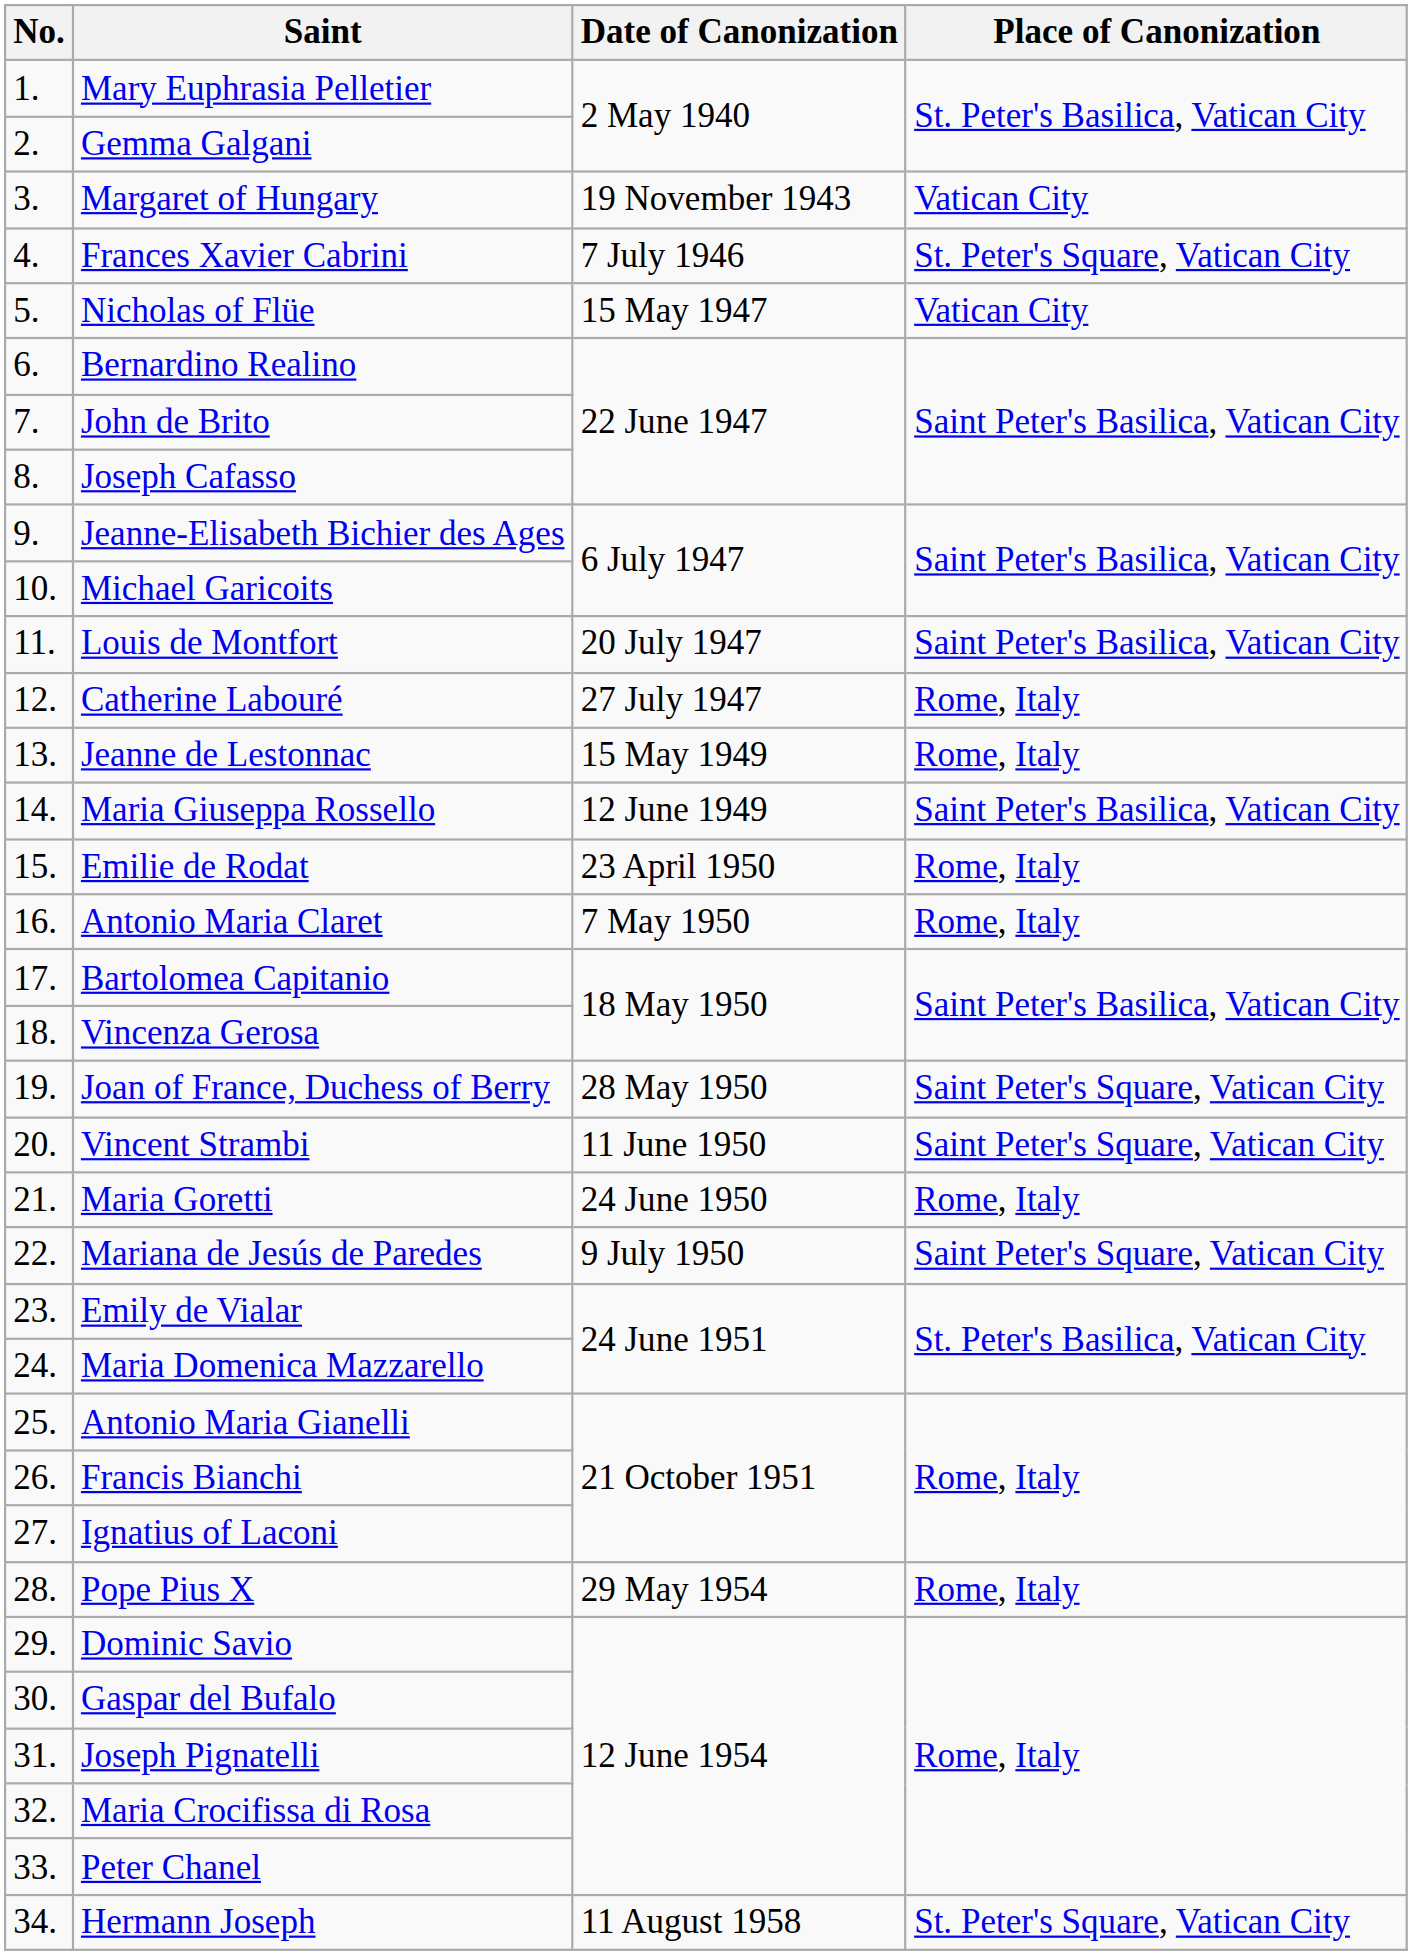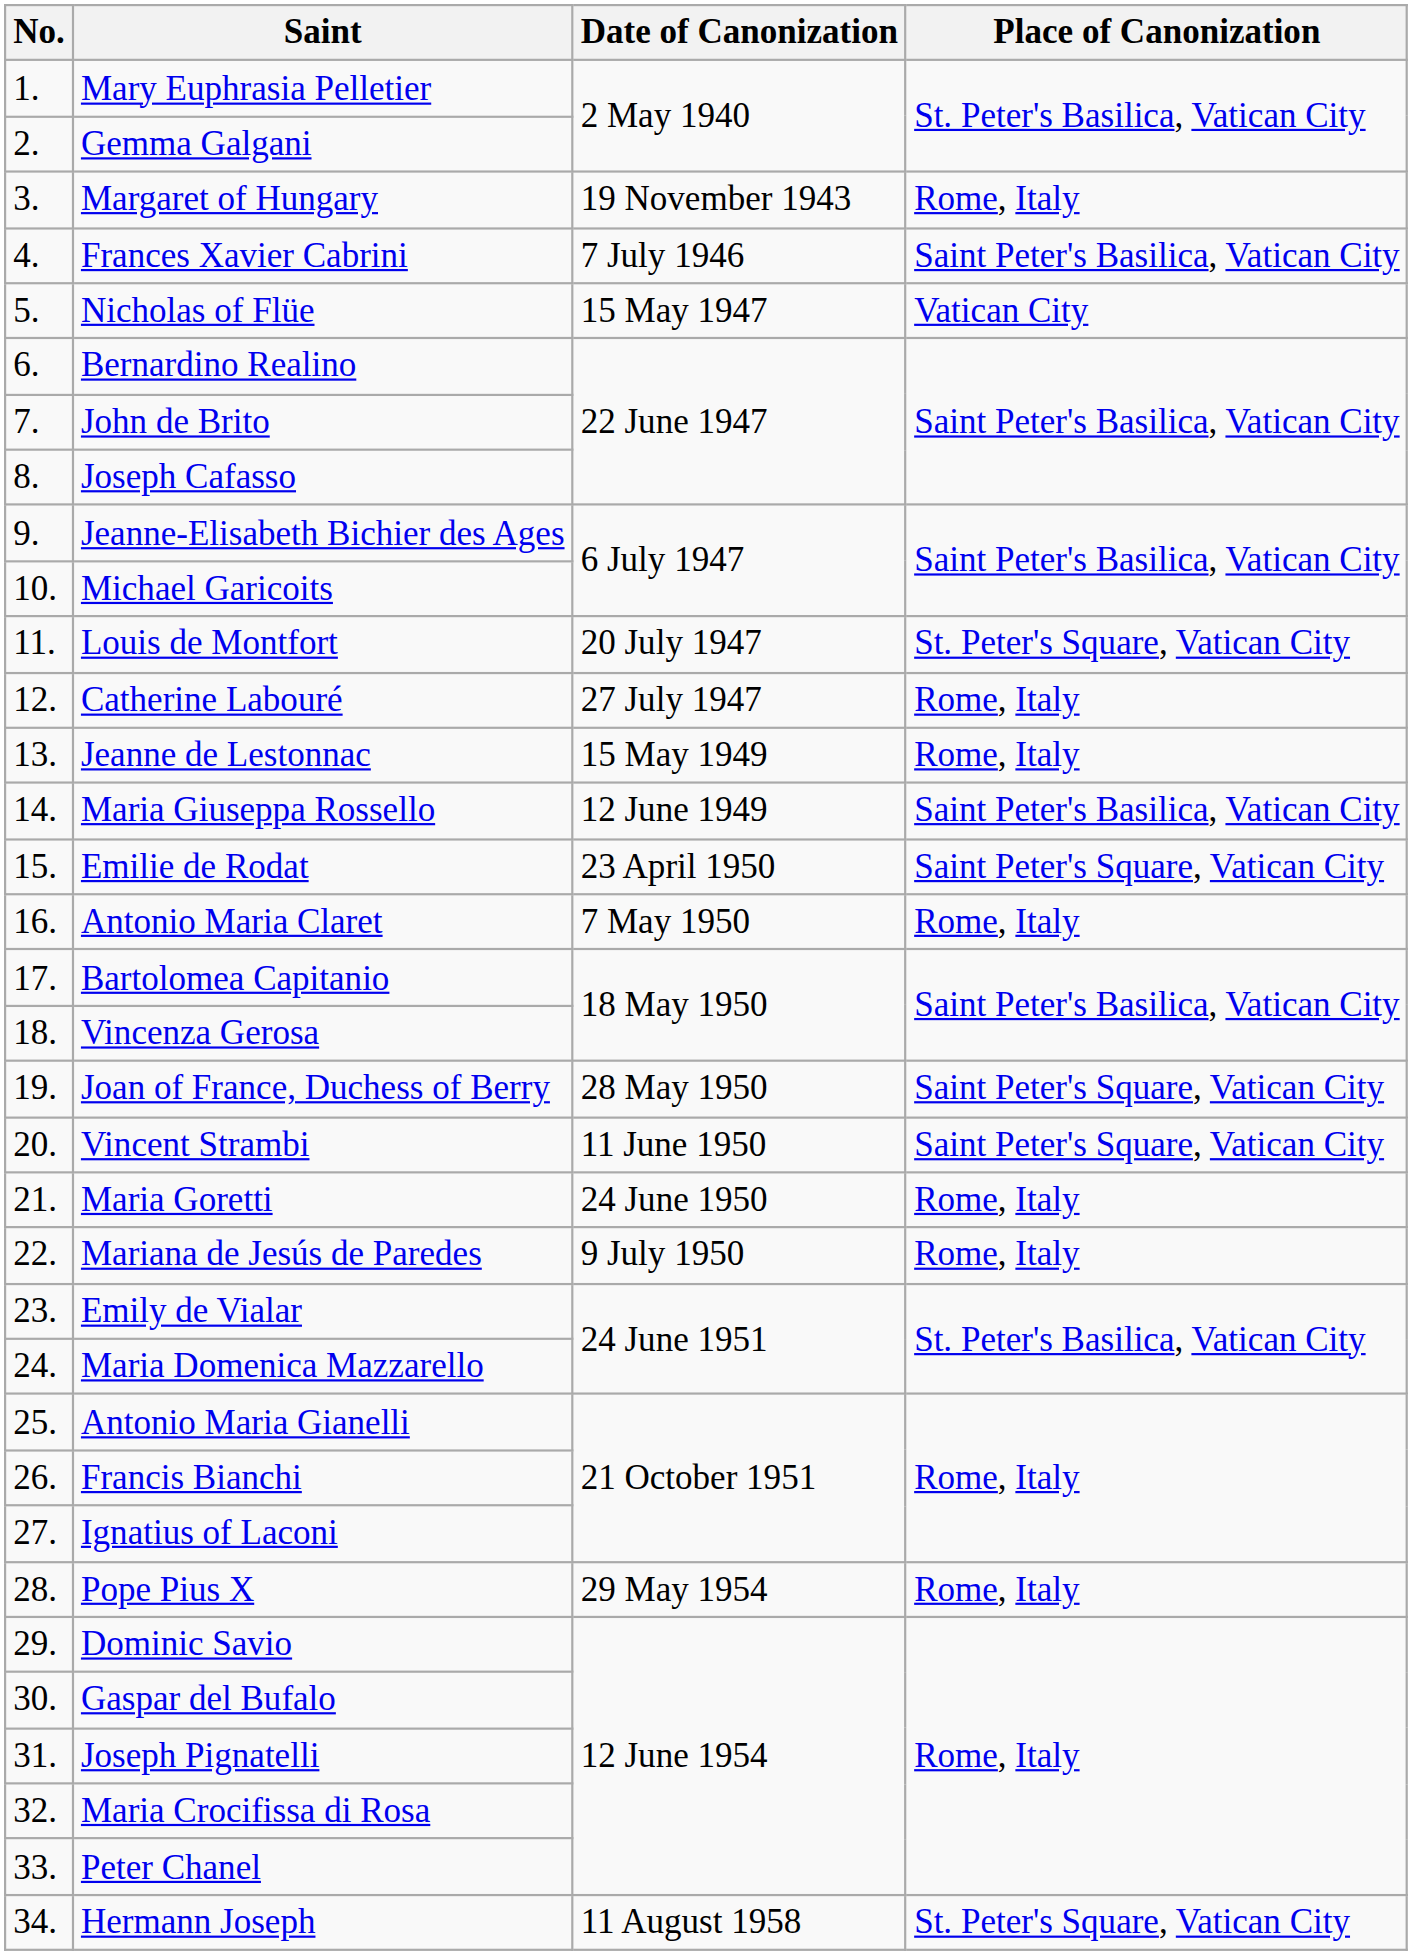 <table class="wikitable">
 <tr>
 <th>No.</th>
 <th>Saint</th>
 <th>Date of Canonization</th>
 <th>Place of Canonization</th>
 </tr>
 <tr>
 <td>1.</td>
 <td><a href='#'>Mary Euphrasia Pelletier</a></td>
 <td rowspan="2">2 May 1940</td>
 <td rowspan="2"><a href='#'>St. Peter's Basilica</a>, <a href='#'>Vatican City</a></td>
 </tr>
 <tr>
 <td>2.</td>
 <td><a href='#'>Gemma Galgani</a></td>
 </tr>
 <tr>
 <td>3.</td>
 <td><a href='#'>Margaret of Hungary</a></td>
 <td>19 November 1943</td>
-<td><a href='#'>Vatican City</a></td>
+<td><a href='#'>Rome</a>, <a href='#'>Italy</a></td>
 </tr>
 <tr>
 <td>4.</td>
 <td><a href='#'>Frances Xavier Cabrini</a></td>
 <td>7 July 1946</td>
-<td><a href='#'>St. Peter's Square</a>, <a href='#'>Vatican City</a></td>
+<td><a href='#'>Saint Peter's Basilica</a>, <a href='#'>Vatican City</a></td>
 </tr>
 <tr>
 <td>5.</td>
 <td><a href='#'>Nicholas of Flüe</a></td>
 <td>15 May 1947</td>
 <td><a href='#'>Vatican City</a></td>
 </tr>
 <tr>
 <td>6.</td>
 <td><a href='#'>Bernardino Realino</a></td>
 <td rowspan="3">22 June 1947</td>
 <td rowspan="3"><a href='#'>Saint Peter's Basilica</a>, <a href='#'>Vatican City</a></td>
 </tr>
 <tr>
 <td>7.</td>
 <td><a href='#'>John de Brito</a></td>
 </tr>
 <tr>
 <td>8.</td>
 <td><a href='#'>Joseph Cafasso</a></td>
 </tr>
 <tr>
 <td>9.</td>
 <td><a href='#'>Jeanne-Elisabeth Bichier des Ages</a></td>
 <td rowspan="2">6 July 1947</td>
 <td rowspan="2"><a href='#'>Saint Peter's Basilica</a>, <a href='#'>Vatican City</a></td>
 </tr>
 <tr>
 <td>10.</td>
 <td><a href='#'>Michael Garicoits</a></td>
 </tr>
 <tr>
 <td>11.</td>
 <td><a href='#'>Louis de Montfort</a></td>
 <td>20 July 1947</td>
-<td><a href='#'>Saint Peter's Basilica</a>, <a href='#'>Vatican City</a></td>
+<td><a href='#'>St. Peter's Square</a>, <a href='#'>Vatican City</a></td>
 </tr>
 <tr>
 <td>12.</td>
 <td><a href='#'>Catherine Labouré</a></td>
 <td>27 July 1947</td>
 <td><a href='#'>Rome</a>, <a href='#'>Italy</a></td>
 </tr>
 <tr>
 <td>13.</td>
 <td><a href='#'>Jeanne de Lestonnac</a></td>
 <td>15 May 1949</td>
 <td><a href='#'>Rome</a>, <a href='#'>Italy</a></td>
 </tr>
 <tr>
 <td>14.</td>
 <td><a href='#'>Maria Giuseppa Rossello</a></td>
 <td>12 June 1949</td>
 <td><a href='#'>Saint Peter's Basilica</a>, <a href='#'>Vatican City</a></td>
 </tr>
 <tr>
 <td>15.</td>
 <td><a href='#'>Emilie de Rodat</a></td>
 <td>23 April 1950</td>
-<td><a href='#'>Rome</a>, <a href='#'>Italy</a></td>
+<td><a href='#'>Saint Peter's Square</a>, <a href='#'>Vatican City</a></td>
 </tr>
 <tr>
 <td>16.</td>
 <td><a href='#'>Antonio Maria Claret</a></td>
 <td>7 May 1950</td>
 <td><a href='#'>Rome</a>, <a href='#'>Italy</a></td>
 </tr>
 <tr>
 <td>17.</td>
 <td><a href='#'>Bartolomea Capitanio</a></td>
 <td rowspan="2">18 May 1950</td>
 <td rowspan="2"><a href='#'>Saint Peter's Basilica</a>, <a href='#'>Vatican City</a></td>
 </tr>
 <tr>
 <td>18.</td>
 <td><a href='#'>Vincenza Gerosa</a></td>
 </tr>
 <tr>
 <td>19.</td>
 <td><a href='#'>Joan of France, Duchess of Berry</a></td>
 <td>28 May 1950</td>
 <td><a href='#'>Saint Peter's Square</a>, <a href='#'>Vatican City</a></td>
 </tr>
 <tr>
 <td>20.</td>
 <td><a href='#'>Vincent Strambi</a></td>
 <td>11 June 1950</td>
 <td><a href='#'>Saint Peter's Square</a>, <a href='#'>Vatican City</a></td>
 </tr>
 <tr>
 <td>21.</td>
 <td><a href='#'>Maria Goretti</a></td>
 <td>24 June 1950</td>
 <td><a href='#'>Rome</a>, <a href='#'>Italy</a></td>
 </tr>
 <tr>
 <td>22.</td>
 <td><a href='#'>Mariana de Jesús de Paredes</a></td>
 <td>9 July 1950</td>
-<td><a href='#'>Saint Peter's Square</a>, <a href='#'>Vatican City</a></td>
+<td><a href='#'>Rome</a>, <a href='#'>Italy</a></td>
 </tr>
 <tr>
 <td>23.</td>
 <td><a href='#'>Emily de Vialar</a></td>
 <td rowspan="2">24 June 1951</td>
 <td rowspan="2"><a href='#'>St. Peter's Basilica</a>, <a href='#'>Vatican City</a></td>
 </tr>
 <tr>
 <td>24.</td>
 <td><a href='#'>Maria Domenica Mazzarello</a></td>
 </tr>
 <tr>
 <td>25.</td>
 <td><a href='#'>Antonio Maria Gianelli</a></td>
 <td rowspan="3">21 October 1951</td>
 <td rowspan="3"><a href='#'>Rome</a>, <a href='#'>Italy</a></td>
 </tr>
 <tr>
 <td>26.</td>
 <td><a href='#'>Francis Bianchi</a></td>
 </tr>
 <tr>
 <td>27.</td>
 <td><a href='#'>Ignatius of Laconi</a></td>
 </tr>
 <tr>
 <td>28.</td>
 <td><a href='#'>Pope Pius X</a></td>
 <td>29 May 1954</td>
 <td><a href='#'>Rome</a>, <a href='#'>Italy</a></td>
 </tr>
 <tr>
 <td>29.</td>
 <td><a href='#'>Dominic Savio</a></td>
 <td rowspan="5">12 June 1954</td>
 <td rowspan="5"><a href='#'>Rome</a>, <a href='#'>Italy</a></td>
 </tr>
 <tr>
 <td>30.</td>
 <td><a href='#'>Gaspar del Bufalo</a></td>
 </tr>
 <tr>
 <td>31.</td>
 <td><a href='#'>Joseph Pignatelli</a></td>
 </tr>
 <tr>
 <td>32.</td>
 <td><a href='#'>Maria Crocifissa di Rosa</a></td>
 </tr>
 <tr>
 <td>33.</td>
 <td><a href='#'>Peter Chanel</a></td>
 </tr>
 <tr>
 <td>34.</td>
 <td><a href='#'>Hermann Joseph</a></td>
 <td>11 August 1958</td>
 <td><a href='#'>St. Peter's Square</a>, <a href='#'>Vatican City</a></td>
 </tr>
 </table>
